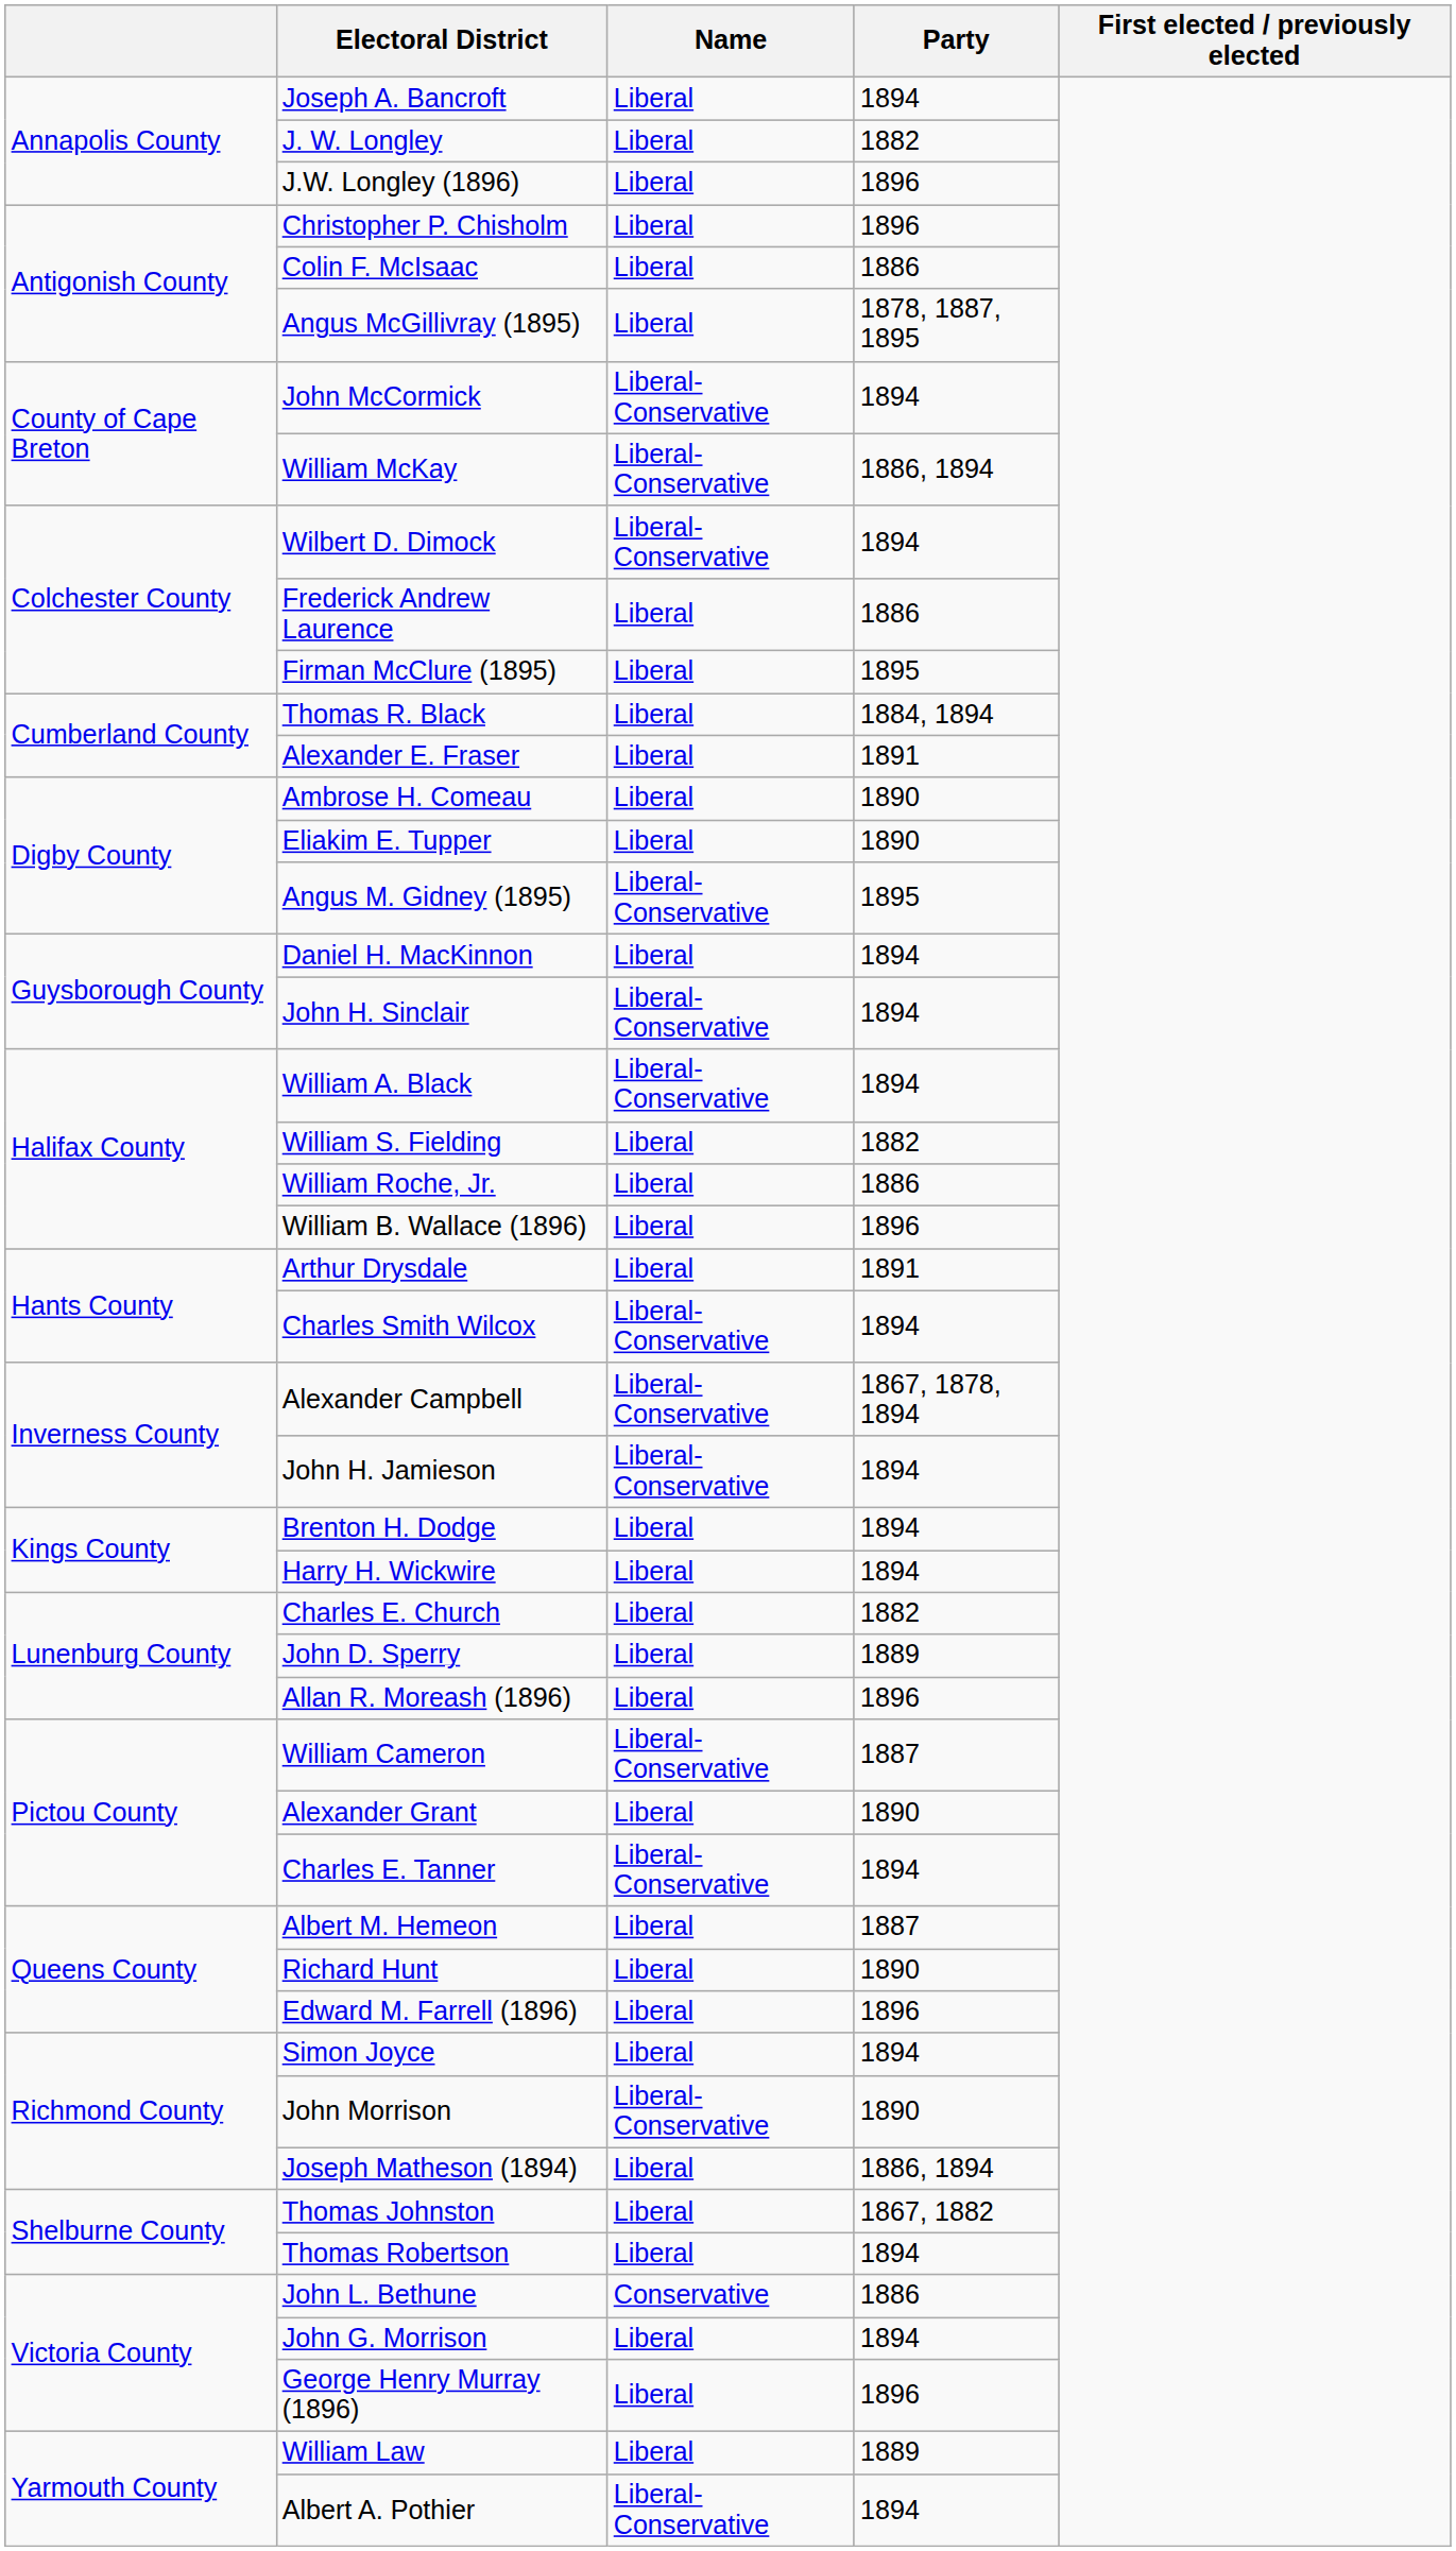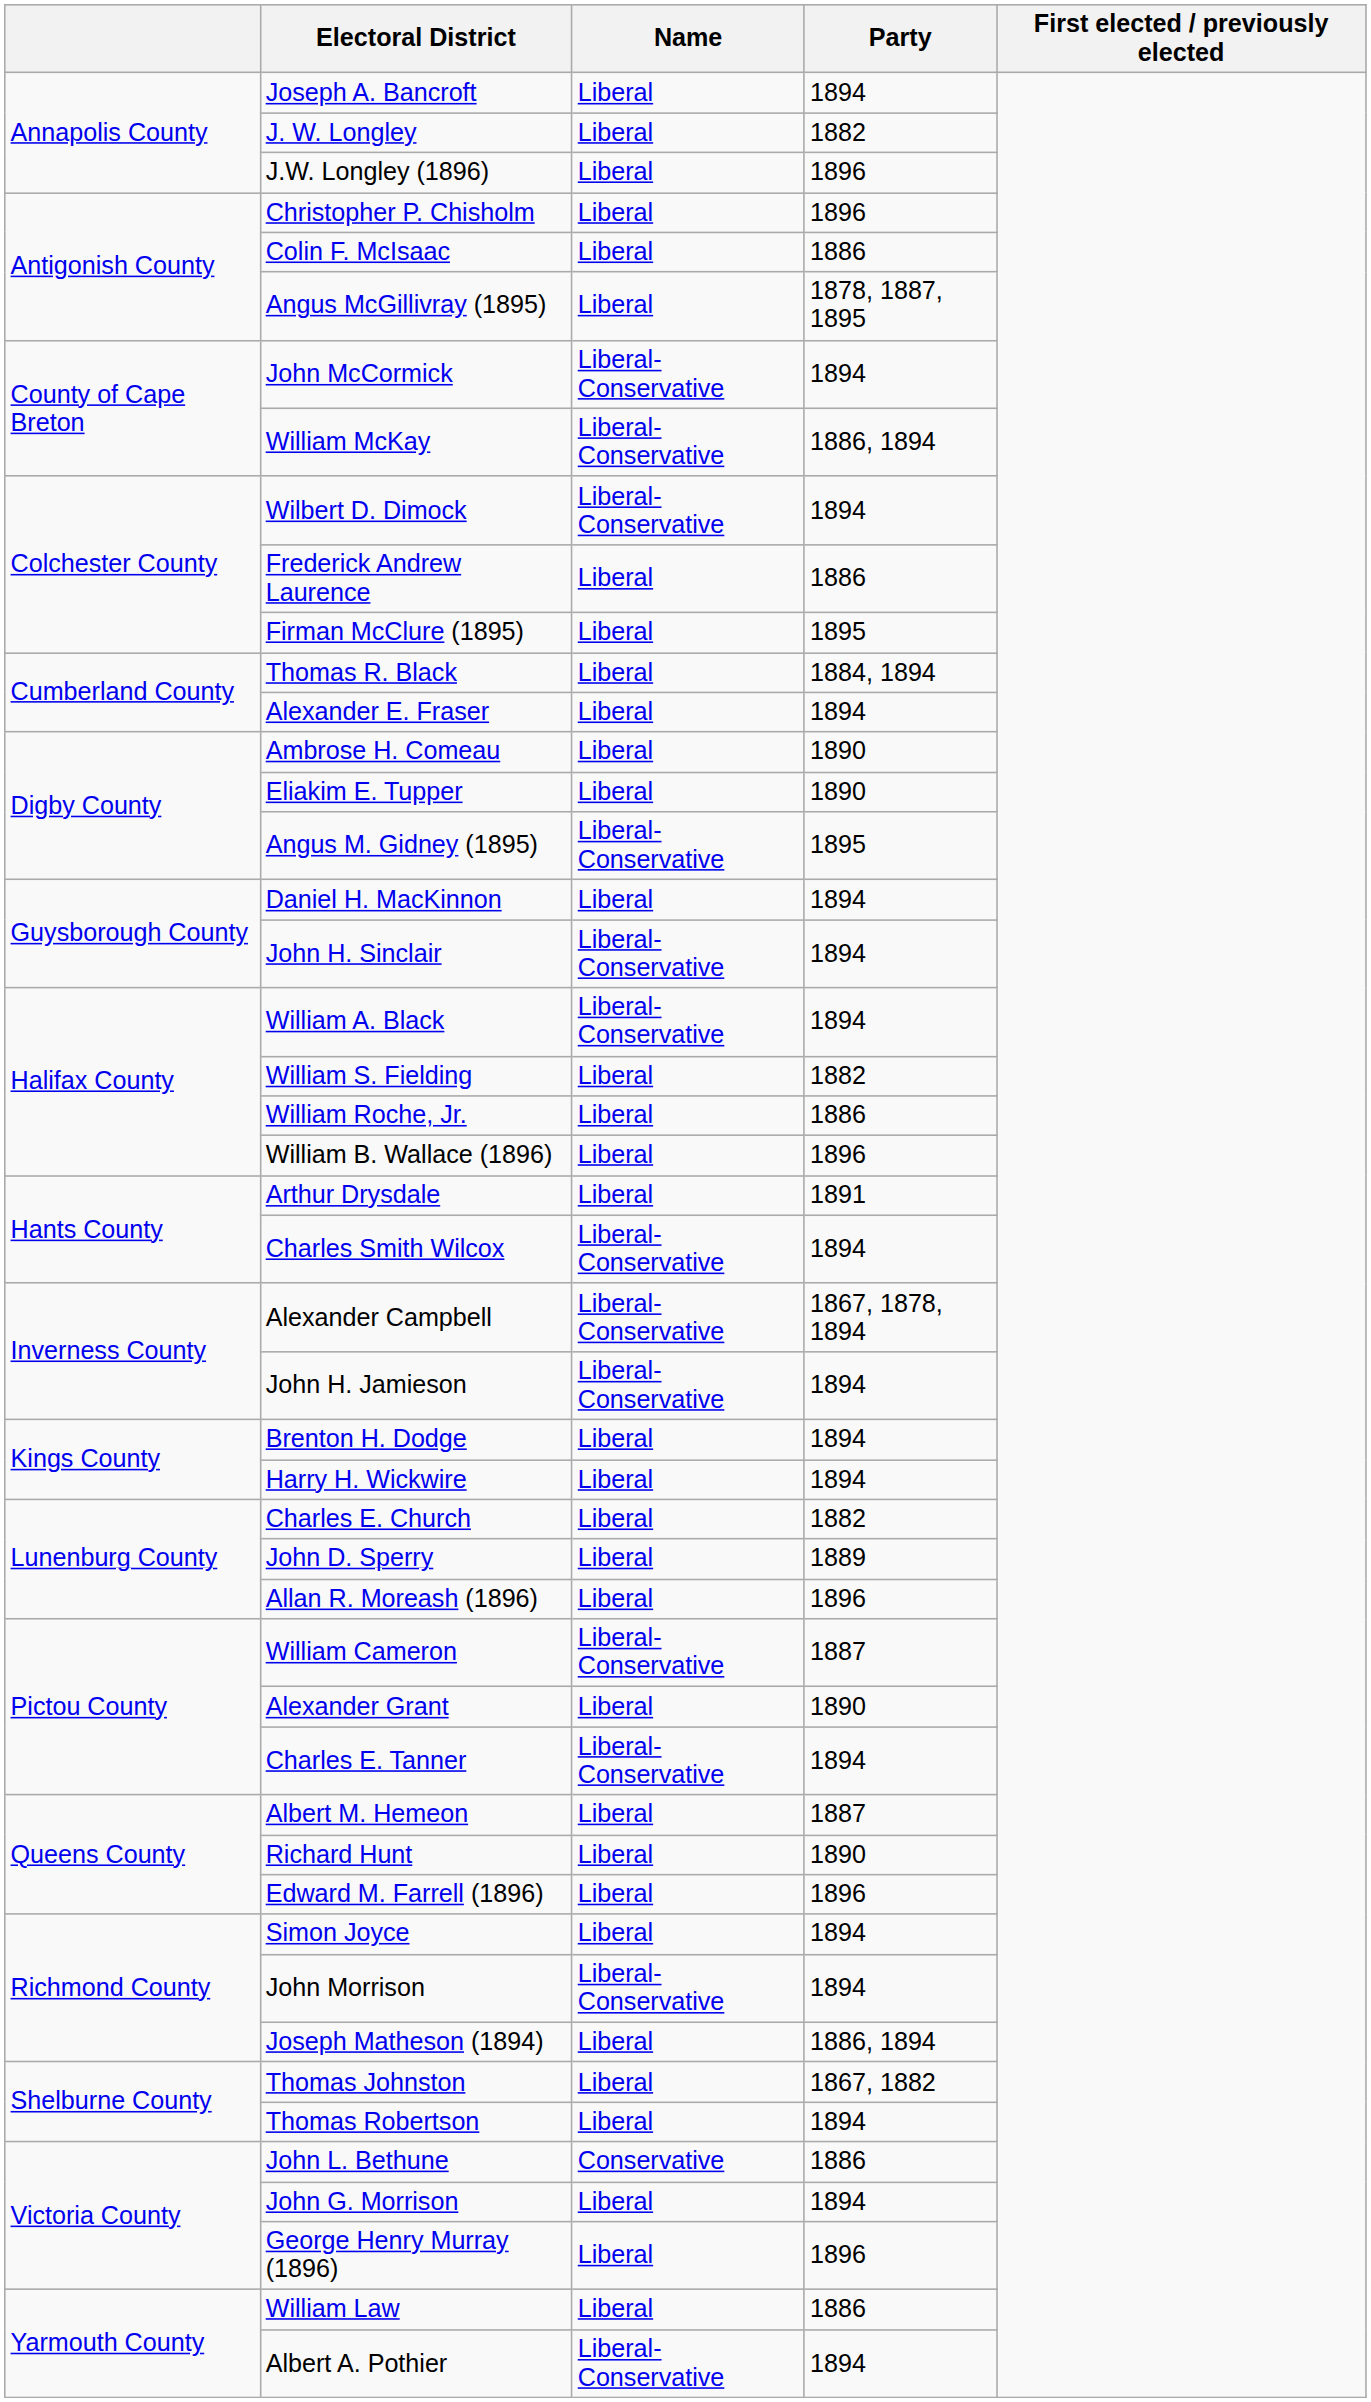 <table class="wikitable sortable">
 <tr>
 <th></th>
 <th>Electoral District</th>
 <th>Name</th>
 <th>Party</th>
 <th>First elected / previously elected</th>
 </tr>
 <tr>
 <td rowspan=3><a href='#'>Annapolis County</a></td>
 <td><a href='#'>Joseph A. Bancroft</a></td>
 <td><a href='#'>Liberal</a></td>
 <td>1894</td>
 </tr>
 <tr>
 <td><a href='#'>J. W. Longley</a></td>
 <td><a href='#'>Liberal</a></td>
 <td>1882</td>
 </tr>
 <tr>
 <td>J.W. Longley (1896)</td>
 <td><a href='#'>Liberal</a></td>
 <td>1896</td>
 </tr>
 <tr>
 <td rowspan=3><a href='#'>Antigonish County</a></td>
 <td><a href='#'>Christopher P. Chisholm</a></td>
 <td><a href='#'>Liberal</a></td>
 <td>1896</td>
 </tr>
 <tr>
 <td><a href='#'>Colin F. McIsaac</a></td>
 <td><a href='#'>Liberal</a></td>
 <td>1886</td>
 </tr>
 <tr>
 <td><a href='#'>Angus McGillivray</a> (1895)</td>
 <td><a href='#'>Liberal</a></td>
 <td>1878, 1887, 1895</td>
 </tr>
 <tr>
 <td rowspan=2><a href='#'>County of Cape Breton</a></td>
 <td><a href='#'>John McCormick</a></td>
 <td><a href='#'>Liberal-Conservative</a></td>
 <td>1894</td>
 </tr>
 <tr>
 <td><a href='#'>William McKay</a></td>
 <td><a href='#'>Liberal-Conservative</a></td>
 <td>1886, 1894</td>
 </tr>
 <tr>
 <td rowspan=3><a href='#'>Colchester County</a></td>
 <td><a href='#'>Wilbert D. Dimock</a></td>
 <td><a href='#'>Liberal-Conservative</a></td>
 <td>1894</td>
 </tr>
 <tr>
 <td><a href='#'>Frederick Andrew Laurence</a></td>
 <td><a href='#'>Liberal</a></td>
 <td>1886</td>
 </tr>
 <tr>
 <td><a href='#'>Firman McClure</a> (1895)</td>
 <td><a href='#'>Liberal</a></td>
 <td>1895</td>
 </tr>
 <tr>
 <td rowspan=2><a href='#'>Cumberland County</a></td>
 <td><a href='#'>Thomas R. Black</a></td>
 <td><a href='#'>Liberal</a></td>
 <td>1884, 1894</td>
 </tr>
 <tr>
 <td><a href='#'>Alexander E. Fraser</a></td>
 <td><a href='#'>Liberal</a></td>
-<td>1891</td>
+<td>1894</td>
 </tr>
 <tr>
 <td rowspan=3><a href='#'>Digby County</a></td>
 <td><a href='#'>Ambrose H. Comeau</a></td>
 <td><a href='#'>Liberal</a></td>
 <td>1890</td>
 </tr>
 <tr>
 <td><a href='#'>Eliakim E. Tupper</a></td>
 <td><a href='#'>Liberal</a></td>
 <td>1890</td>
 </tr>
 <tr>
 <td><a href='#'>Angus M. Gidney</a> (1895)</td>
 <td><a href='#'>Liberal-Conservative</a></td>
 <td>1895</td>
 </tr>
 <tr>
 <td rowspan=2><a href='#'>Guysborough County</a></td>
 <td><a href='#'>Daniel H. MacKinnon</a></td>
 <td><a href='#'>Liberal</a></td>
 <td>1894</td>
 </tr>
 <tr>
 <td><a href='#'>John H. Sinclair</a></td>
 <td><a href='#'>Liberal-Conservative</a></td>
 <td>1894</td>
 </tr>
 <tr>
 <td rowspan=4><a href='#'>Halifax County</a></td>
 <td><a href='#'>William A. Black</a></td>
 <td><a href='#'>Liberal-Conservative</a></td>
 <td>1894</td>
 </tr>
 <tr>
 <td><a href='#'>William S. Fielding</a></td>
 <td><a href='#'>Liberal</a></td>
 <td>1882</td>
 </tr>
 <tr>
 <td><a href='#'>William Roche, Jr.</a></td>
 <td><a href='#'>Liberal</a></td>
 <td>1886</td>
 </tr>
 <tr>
 <td>William B. Wallace (1896)</td>
 <td><a href='#'>Liberal</a></td>
 <td>1896</td>
 </tr>
 <tr>
 <td rowspan=2><a href='#'>Hants County</a></td>
 <td><a href='#'>Arthur Drysdale</a></td>
 <td><a href='#'>Liberal</a></td>
 <td>1891</td>
 </tr>
 <tr>
 <td><a href='#'>Charles Smith Wilcox</a></td>
 <td><a href='#'>Liberal-Conservative</a></td>
 <td>1894</td>
 </tr>
 <tr>
 <td rowspan=2><a href='#'>Inverness County</a></td>
 <td>Alexander Campbell</td>
 <td><a href='#'>Liberal-Conservative</a></td>
 <td>1867, 1878, 1894</td>
 </tr>
 <tr>
 <td>John H. Jamieson</td>
 <td><a href='#'>Liberal-Conservative</a></td>
 <td>1894</td>
 </tr>
 <tr>
 <td rowspan=2><a href='#'>Kings County</a></td>
 <td><a href='#'>Brenton H. Dodge</a></td>
 <td><a href='#'>Liberal</a></td>
 <td>1894</td>
 </tr>
 <tr>
 <td><a href='#'>Harry H. Wickwire</a></td>
 <td><a href='#'>Liberal</a></td>
 <td>1894</td>
 </tr>
 <tr>
 <td rowspan=3><a href='#'>Lunenburg County</a></td>
 <td><a href='#'>Charles E. Church</a></td>
 <td><a href='#'>Liberal</a></td>
 <td>1882</td>
 </tr>
 <tr>
 <td><a href='#'>John D. Sperry</a></td>
 <td><a href='#'>Liberal</a></td>
 <td>1889</td>
 </tr>
 <tr>
 <td><a href='#'>Allan R. Moreash</a> (1896)</td>
 <td><a href='#'>Liberal</a></td>
 <td>1896</td>
 </tr>
 <tr>
 <td rowspan=3><a href='#'>Pictou County</a></td>
 <td><a href='#'>William Cameron</a></td>
 <td><a href='#'>Liberal-Conservative</a></td>
 <td>1887</td>
 </tr>
 <tr>
 <td><a href='#'>Alexander Grant</a></td>
 <td><a href='#'>Liberal</a></td>
 <td>1890</td>
 </tr>
 <tr>
 <td><a href='#'>Charles E. Tanner</a></td>
 <td><a href='#'>Liberal-Conservative</a></td>
 <td>1894</td>
 </tr>
 <tr>
 <td rowspan=3><a href='#'>Queens County</a></td>
 <td><a href='#'>Albert M. Hemeon</a></td>
 <td><a href='#'>Liberal</a></td>
 <td>1887</td>
 </tr>
 <tr>
 <td><a href='#'>Richard Hunt</a></td>
 <td><a href='#'>Liberal</a></td>
 <td>1890</td>
 </tr>
 <tr>
 <td><a href='#'>Edward M. Farrell</a> (1896)</td>
 <td><a href='#'>Liberal</a></td>
 <td>1896</td>
 </tr>
 <tr>
 <td rowspan=3><a href='#'>Richmond County</a></td>
 <td><a href='#'>Simon Joyce</a></td>
 <td><a href='#'>Liberal</a></td>
 <td>1894</td>
 </tr>
 <tr>
 <td>John Morrison </td>
 <td><a href='#'>Liberal-Conservative</a></td>
-<td>1890</td>
+<td>1894</td>
 </tr>
 <tr>
 <td><a href='#'>Joseph Matheson</a> (1894)</td>
 <td><a href='#'>Liberal</a></td>
 <td>1886, 1894</td>
 </tr>
 <tr>
 <td rowspan=2><a href='#'>Shelburne County</a></td>
 <td><a href='#'>Thomas Johnston</a></td>
 <td><a href='#'>Liberal</a></td>
 <td>1867, 1882</td>
 </tr>
 <tr>
 <td><a href='#'>Thomas Robertson</a></td>
 <td><a href='#'>Liberal</a></td>
 <td>1894</td>
 </tr>
 <tr>
 <td rowspan=3><a href='#'>Victoria County</a></td>
 <td><a href='#'>John L. Bethune</a></td>
 <td><a href='#'>Conservative</a></td>
 <td>1886</td>
 </tr>
 <tr>
 <td><a href='#'>John G. Morrison</a></td>
 <td><a href='#'>Liberal</a></td>
 <td>1894</td>
 </tr>
 <tr>
 <td><a href='#'>George Henry Murray</a> (1896)</td>
 <td><a href='#'>Liberal</a></td>
 <td>1896</td>
 </tr>
 <tr>
 <td rowspan=2><a href='#'>Yarmouth County</a></td>
 <td><a href='#'>William Law</a></td>
 <td><a href='#'>Liberal</a></td>
-<td>1889</td>
+<td>1886</td>
 </tr>
 <tr>
 <td>Albert A. Pothier</td>
 <td><a href='#'>Liberal-Conservative</a></td>
 <td>1894</td>
 </tr>
 </table>
